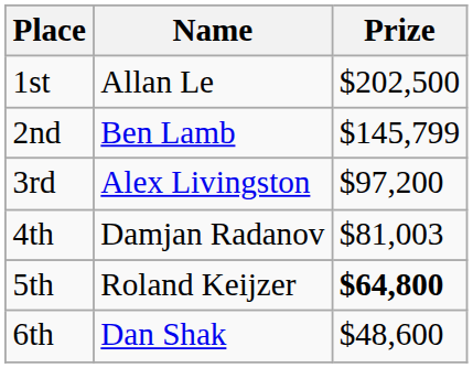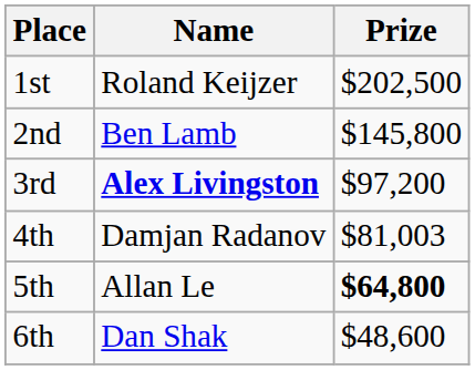 <table class="wikitable">
 <tr>
 <th>Place</th>
 <th>Name</th>
 <th>Prize</th>
 </tr>
 <tr>
 <td>1st</td>
-<td> Allan Le</td>
+<td> Roland Keijzer</td>
 <td>$202,500</td>
 </tr>
 <tr>
 <td>2nd</td>
 <td> <a href='#'>Ben Lamb</a></td>
-<td>$145,799</td>
+<td>$145,800</td>
 </tr>
 <tr>
 <td>3rd</td>
-<td> <a href='#'>Alex Livingston</a></td>
+<td><strong> <a href='#'>Alex Livingston</a></strong></td>
 <td>$97,200</td>
 </tr>
 <tr>
 <td>4th</td>
 <td> Damjan Radanov</td>
 <td>$81,003</td>
 </tr>
 <tr>
 <td>5th</td>
-<td> Roland Keijzer</td>
+<td> Allan Le</td>
 <td><strong>$64,800</strong></td>
 </tr>
 <tr>
 <td>6th</td>
 <td> <a href='#'>Dan Shak</a></td>
 <td>$48,600</td>
 </tr>
 </table>
